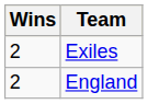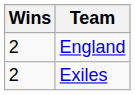 <table class="wikitable">
 <tr bgcolor=#bdb76b>
 <th>Wins</th>
 <th>Team</th>
 </tr>
 <tr>
 <td>2</td>
-<td><a href='#'>Exiles</a></td>
+<td> <a href='#'>England</a></td>
 </tr>
 <tr>
 <td>2</td>
-<td> <a href='#'>England</a></td>
+<td><a href='#'>Exiles</a></td>
 </tr>
 </table>
